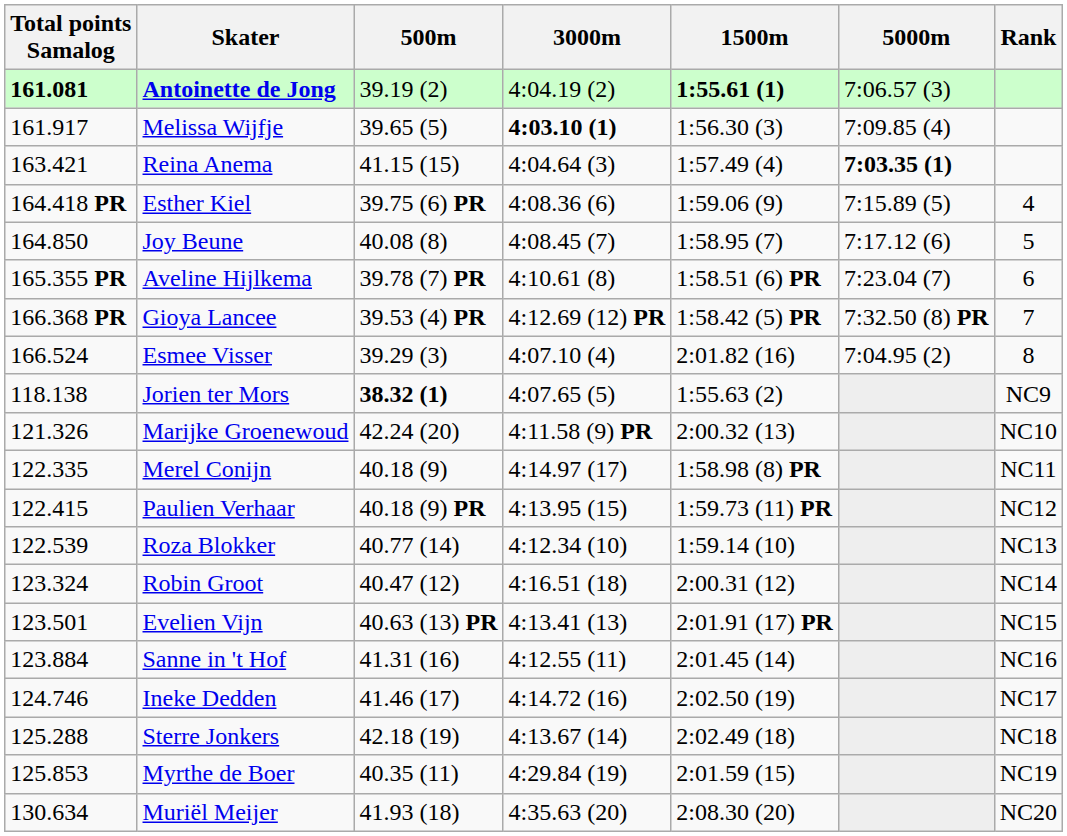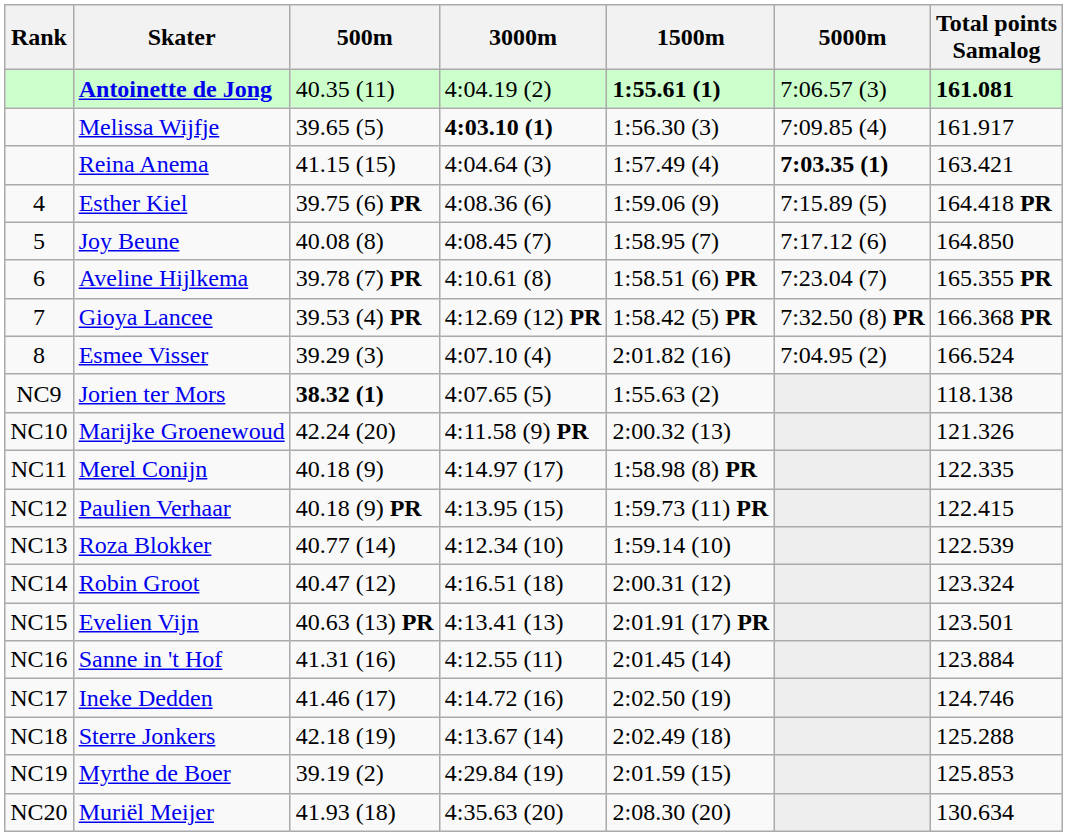 <table class="wikitable sortable">
 <tr>
-<th>Total points <br> Samalog</th>
+<th>Rank</th>
 <th>Skater</th>
 <th>500m</th>
 <th>3000m</th>
 <th>1500m</th>
 <th>5000m</th>
-<th>Rank</th>
+<th>Total points <br> Samalog</th>
 </tr>
 <tr bgcolor=ccffcc>
-<td><strong>161.081</strong></td>
+<td style="text-align:center"></td>
 <td><strong><a href='#'>Antoinette de Jong</a></strong></td>
-<td>39.19 (2)</td>
+<td>40.35 (11)</td>
 <td>4:04.19 (2)</td>
 <td><strong>1:55.61 (1)</strong></td>
 <td>7:06.57 (3)</td>
-<td style="text-align:center"></td>
+<td><strong>161.081</strong></td>
 </tr>
 <tr>
-<td>161.917</td>
+<td style="text-align:center"></td>
 <td><a href='#'>Melissa Wijfje</a></td>
 <td>39.65 (5)</td>
 <td><strong>4:03.10 (1)</strong></td>
 <td>1:56.30 (3)</td>
 <td>7:09.85 (4)</td>
-<td style="text-align:center"></td>
+<td>161.917</td>
 </tr>
 <tr>
-<td>163.421</td>
+<td style="text-align:center"></td>
 <td><a href='#'>Reina Anema</a></td>
 <td>41.15 (15)</td>
 <td>4:04.64 (3)</td>
 <td>1:57.49 (4)</td>
 <td><strong>7:03.35 (1)</strong></td>
-<td style="text-align:center"></td>
+<td>163.421</td>
 </tr>
 <tr>
-<td>164.418 <strong>PR</strong></td>
+<td style="text-align:center">4</td>
 <td><a href='#'>Esther Kiel</a></td>
 <td>39.75 (6) <strong>PR</strong></td>
 <td>4:08.36 (6)</td>
 <td>1:59.06 (9)</td>
 <td>7:15.89 (5)</td>
-<td style="text-align:center">4</td>
+<td>164.418 <strong>PR</strong></td>
 </tr>
 <tr>
-<td>164.850</td>
+<td style="text-align:center">5</td>
 <td><a href='#'>Joy Beune</a></td>
 <td>40.08 (8)</td>
 <td>4:08.45 (7)</td>
 <td>1:58.95 (7)</td>
 <td>7:17.12 (6)</td>
-<td style="text-align:center">5</td>
+<td>164.850</td>
 </tr>
 <tr>
-<td>165.355 <strong>PR</strong></td>
+<td style="text-align:center">6</td>
 <td><a href='#'>Aveline Hijlkema</a></td>
 <td>39.78 (7) <strong>PR</strong></td>
 <td>4:10.61 (8)</td>
 <td>1:58.51 (6) <strong>PR</strong></td>
 <td>7:23.04 (7)</td>
-<td style="text-align:center">6</td>
+<td>165.355 <strong>PR</strong></td>
 </tr>
 <tr>
-<td>166.368 <strong>PR</strong></td>
+<td style="text-align:center">7</td>
 <td><a href='#'>Gioya Lancee</a></td>
 <td>39.53 (4) <strong>PR</strong></td>
 <td>4:12.69 (12) <strong>PR</strong></td>
 <td>1:58.42 (5) <strong>PR</strong></td>
 <td>7:32.50 (8) <strong>PR</strong></td>
-<td style="text-align:center">7</td>
+<td>166.368 <strong>PR</strong></td>
 </tr>
 <tr>
-<td>166.524</td>
+<td style="text-align:center">8</td>
 <td><a href='#'>Esmee Visser</a></td>
 <td>39.29 (3)</td>
 <td>4:07.10 (4)</td>
 <td>2:01.82 (16)</td>
 <td>7:04.95 (2)</td>
-<td style="text-align:center">8</td>
+<td>166.524</td>
 </tr>
 <tr>
-<td>118.138</td>
+<td style="text-align:center">NC9</td>
 <td><a href='#'>Jorien ter Mors</a></td>
 <td><strong>38.32 (1)</strong></td>
 <td>4:07.65 (5)</td>
 <td>1:55.63 (2)</td>
 <td bgcolor=#EEEEEE></td>
-<td style="text-align:center">NC9</td>
+<td>118.138</td>
 </tr>
 <tr>
-<td>121.326</td>
+<td style="text-align:center">NC10</td>
 <td><a href='#'>Marijke Groenewoud</a></td>
 <td>42.24 (20)</td>
 <td>4:11.58 (9) <strong>PR</strong></td>
 <td>2:00.32 (13)</td>
 <td bgcolor=#EEEEEE></td>
-<td style="text-align:center">NC10</td>
+<td>121.326</td>
 </tr>
 <tr>
-<td>122.335</td>
+<td style="text-align:center">NC11</td>
 <td><a href='#'>Merel Conijn</a></td>
 <td>40.18 (9)</td>
 <td>4:14.97 (17)</td>
 <td>1:58.98 (8) <strong>PR</strong></td>
 <td bgcolor=#EEEEEE></td>
-<td style="text-align:center">NC11</td>
+<td>122.335</td>
 </tr>
 <tr>
-<td>122.415</td>
+<td style="text-align:center">NC12</td>
 <td><a href='#'>Paulien Verhaar</a></td>
 <td>40.18 (9) <strong>PR</strong></td>
 <td>4:13.95 (15)</td>
 <td>1:59.73 (11) <strong>PR</strong></td>
 <td bgcolor=#EEEEEE></td>
-<td style="text-align:center">NC12</td>
+<td>122.415</td>
 </tr>
 <tr>
-<td>122.539</td>
+<td style="text-align:center">NC13</td>
 <td><a href='#'>Roza Blokker</a></td>
 <td>40.77 (14)</td>
 <td>4:12.34 (10)</td>
 <td>1:59.14 (10)</td>
 <td bgcolor=#EEEEEE></td>
-<td style="text-align:center">NC13</td>
+<td>122.539</td>
 </tr>
 <tr>
-<td>123.324</td>
+<td style="text-align:center">NC14</td>
 <td><a href='#'>Robin Groot</a></td>
 <td>40.47 (12)</td>
 <td>4:16.51 (18)</td>
 <td>2:00.31 (12)</td>
 <td bgcolor=#EEEEEE></td>
-<td style="text-align:center">NC14</td>
+<td>123.324</td>
 </tr>
 <tr>
-<td>123.501</td>
+<td style="text-align:center">NC15</td>
 <td><a href='#'>Evelien Vijn</a></td>
 <td>40.63 (13) <strong>PR</strong></td>
 <td>4:13.41 (13)</td>
 <td>2:01.91 (17) <strong>PR</strong></td>
 <td bgcolor=#EEEEEE></td>
-<td style="text-align:center">NC15</td>
+<td>123.501</td>
 </tr>
 <tr>
-<td>123.884</td>
+<td style="text-align:center">NC16</td>
 <td><a href='#'>Sanne in 't Hof</a></td>
 <td>41.31 (16)</td>
 <td>4:12.55 (11)</td>
 <td>2:01.45 (14)</td>
 <td bgcolor=#EEEEEE></td>
-<td style="text-align:center">NC16</td>
+<td>123.884</td>
 </tr>
 <tr>
-<td>124.746</td>
+<td style="text-align:center">NC17</td>
 <td><a href='#'>Ineke Dedden</a></td>
 <td>41.46 (17)</td>
 <td>4:14.72 (16)</td>
 <td>2:02.50 (19)</td>
 <td bgcolor=#EEEEEE></td>
-<td style="text-align:center">NC17</td>
+<td>124.746</td>
 </tr>
 <tr>
-<td>125.288</td>
+<td style="text-align:center">NC18</td>
 <td><a href='#'>Sterre Jonkers</a></td>
 <td>42.18 (19)</td>
 <td>4:13.67 (14)</td>
 <td>2:02.49 (18)</td>
 <td bgcolor=#EEEEEE></td>
-<td style="text-align:center">NC18</td>
+<td>125.288</td>
 </tr>
 <tr>
-<td>125.853</td>
+<td style="text-align:center">NC19</td>
 <td><a href='#'>Myrthe de Boer</a></td>
-<td>40.35 (11)</td>
+<td>39.19 (2)</td>
 <td>4:29.84 (19)</td>
 <td>2:01.59 (15)</td>
 <td bgcolor=#EEEEEE></td>
-<td style="text-align:center">NC19</td>
+<td>125.853</td>
 </tr>
 <tr>
-<td>130.634</td>
+<td style="text-align:center">NC20</td>
 <td><a href='#'>Muriël Meijer</a></td>
 <td>41.93 (18)</td>
 <td>4:35.63 (20)</td>
 <td>2:08.30 (20)</td>
 <td bgcolor=#EEEEEE></td>
-<td style="text-align:center">NC20</td>
+<td>130.634</td>
 </tr>
 </table>
